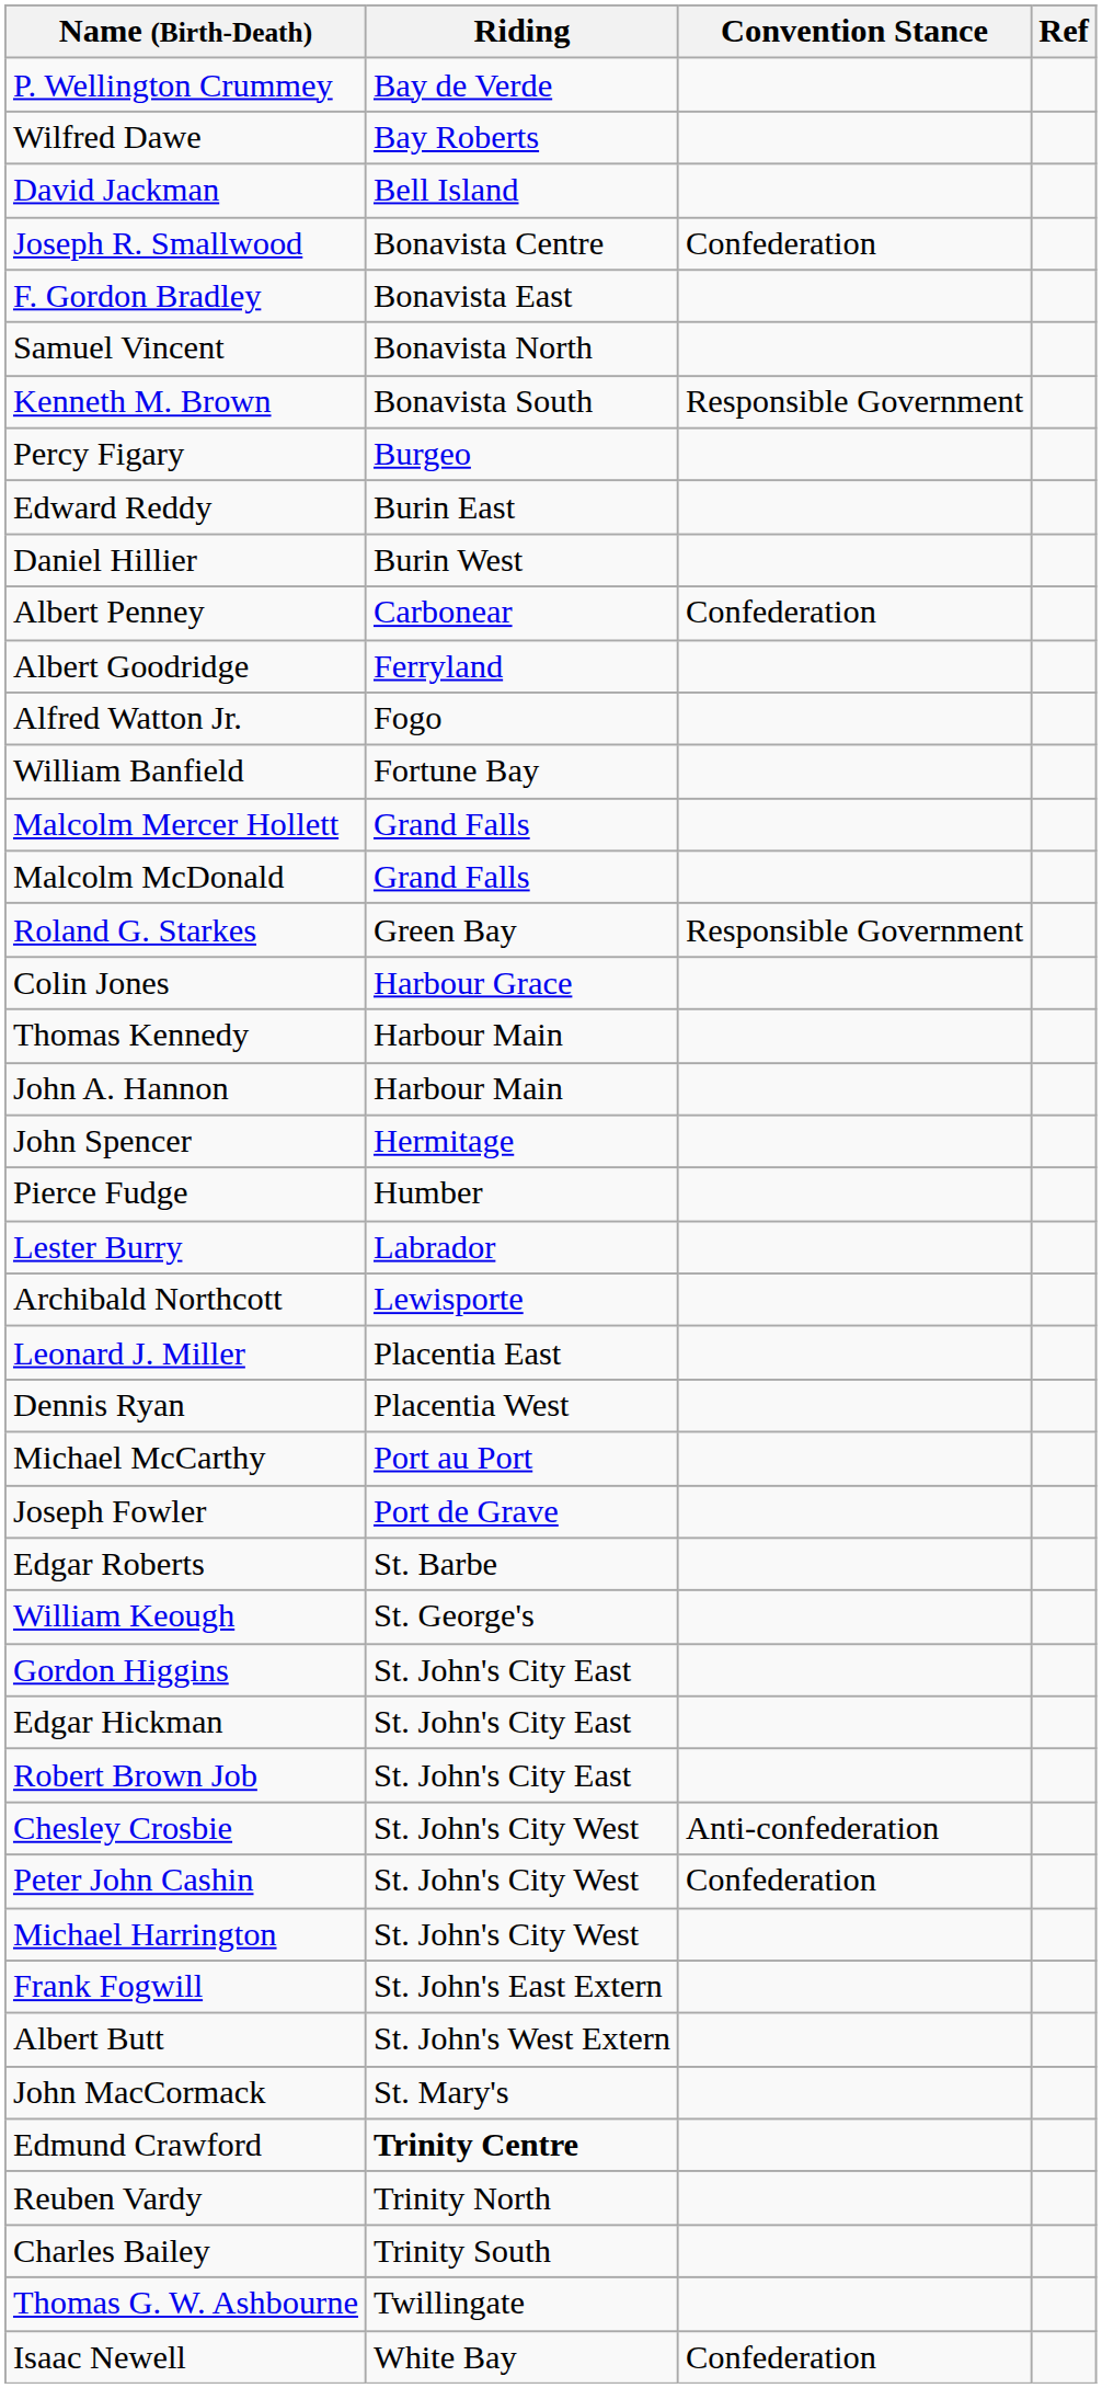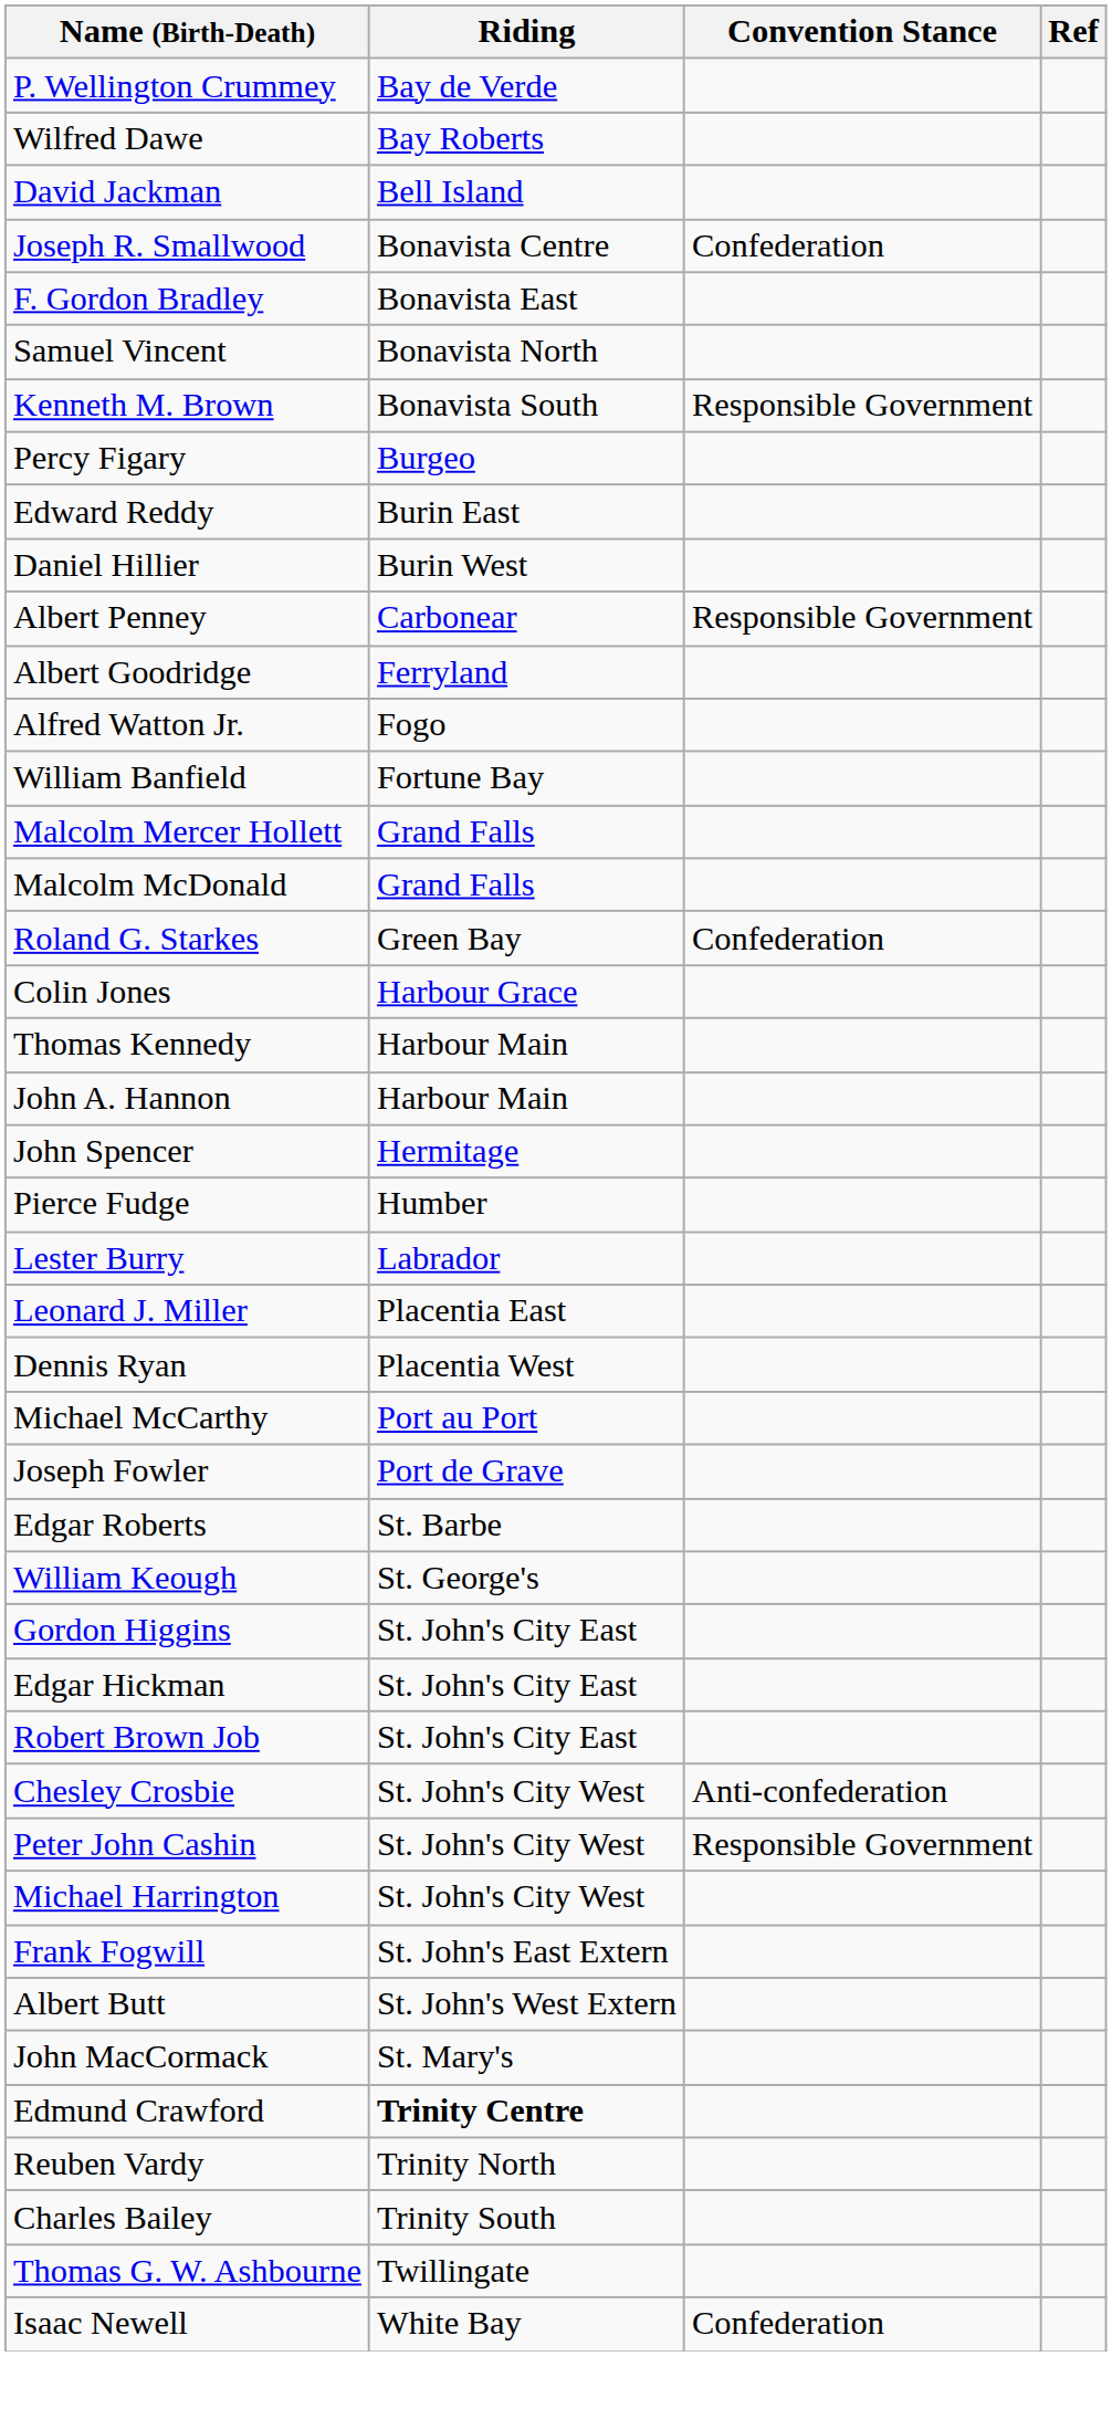 <table class="wikitable sortable">
 <tr>
 <th>Name <small>(Birth-Death)</small></th>
 <th>Riding</th>
 <th>Convention Stance</th>
 <th>Ref</th>
 </tr>
 <tr>
 <td><a href='#'>P. Wellington Crummey</a></td>
 <td><a href='#'>Bay de Verde</a></td>
 <td></td>
 <td></td>
 </tr>
 <tr>
 <td>Wilfred Dawe</td>
 <td><a href='#'>Bay Roberts</a></td>
 <td></td>
 <td></td>
 </tr>
 <tr>
 <td><a href='#'>David Jackman</a></td>
 <td><a href='#'>Bell Island</a></td>
 <td></td>
 <td></td>
 </tr>
 <tr>
 <td><a href='#'>Joseph R. Smallwood</a></td>
 <td>Bonavista Centre</td>
 <td>Confederation</td>
 <td></td>
 </tr>
 <tr>
 <td><a href='#'>F. Gordon Bradley</a></td>
 <td>Bonavista East</td>
 <td></td>
 <td></td>
 </tr>
 <tr>
 <td>Samuel Vincent</td>
 <td>Bonavista North</td>
 <td></td>
 <td></td>
 </tr>
 <tr>
 <td><a href='#'>Kenneth M. Brown</a></td>
 <td>Bonavista South</td>
 <td>Responsible Government</td>
 <td></td>
 </tr>
 <tr>
 <td>Percy Figary</td>
 <td><a href='#'>Burgeo</a></td>
 <td></td>
 <td></td>
 </tr>
 <tr>
 <td>Edward Reddy</td>
 <td>Burin East</td>
 <td></td>
 <td></td>
 </tr>
 <tr>
 <td>Daniel Hillier</td>
 <td>Burin West</td>
 <td></td>
 <td></td>
 </tr>
 <tr>
 <td>Albert Penney</td>
 <td><a href='#'>Carbonear</a></td>
-<td>Confederation</td>
+<td>Responsible Government</td>
 <td></td>
 </tr>
 <tr>
 <td>Albert Goodridge</td>
 <td><a href='#'>Ferryland</a></td>
 <td></td>
 <td></td>
 </tr>
 <tr>
 <td>Alfred Watton Jr.</td>
 <td>Fogo</td>
 <td></td>
 <td></td>
 </tr>
 <tr>
 <td>William Banfield</td>
 <td>Fortune Bay</td>
 <td></td>
 <td></td>
 </tr>
 <tr>
 <td><a href='#'>Malcolm Mercer Hollett</a></td>
 <td><a href='#'>Grand Falls</a></td>
 <td></td>
 <td></td>
 </tr>
 <tr>
 <td>Malcolm McDonald</td>
 <td><a href='#'>Grand Falls</a></td>
 <td></td>
 <td></td>
 </tr>
 <tr>
 <td><a href='#'>Roland G. Starkes</a></td>
 <td>Green Bay</td>
-<td>Responsible Government</td>
+<td>Confederation</td>
 <td></td>
 </tr>
 <tr>
 <td>Colin Jones</td>
 <td><a href='#'>Harbour Grace</a></td>
 <td></td>
 <td></td>
 </tr>
 <tr>
 <td>Thomas Kennedy</td>
 <td>Harbour Main</td>
 <td></td>
 <td></td>
 </tr>
 <tr>
 <td>John A. Hannon</td>
 <td>Harbour Main</td>
 <td></td>
 <td></td>
 </tr>
 <tr>
 <td>John Spencer</td>
 <td><a href='#'>Hermitage</a></td>
 <td></td>
 <td></td>
 </tr>
 <tr>
 <td>Pierce Fudge</td>
 <td>Humber</td>
 <td></td>
 <td></td>
 </tr>
 <tr>
 <td><a href='#'>Lester Burry</a></td>
 <td><a href='#'>Labrador</a></td>
-<td></td>
-<td></td>
-</tr>
-<tr>
-<td>Archibald Northcott</td>
-<td><a href='#'>Lewisporte</a></td>
 <td></td>
 <td></td>
 </tr>
 <tr>
 <td><a href='#'>Leonard J. Miller</a></td>
 <td>Placentia East</td>
 <td></td>
 <td></td>
 </tr>
 <tr>
 <td>Dennis Ryan</td>
 <td>Placentia West</td>
 <td></td>
 <td></td>
 </tr>
 <tr>
 <td>Michael McCarthy</td>
 <td><a href='#'>Port au Port</a></td>
 <td></td>
 <td></td>
 </tr>
 <tr>
 <td>Joseph Fowler</td>
 <td><a href='#'>Port de Grave</a></td>
 <td></td>
 <td></td>
 </tr>
 <tr>
 <td>Edgar Roberts</td>
 <td>St. Barbe</td>
 <td></td>
 <td></td>
 </tr>
 <tr>
 <td><a href='#'>William Keough</a></td>
 <td>St. George's</td>
 <td></td>
 <td></td>
 </tr>
 <tr>
 <td><a href='#'>Gordon Higgins</a></td>
 <td>St. John's City East</td>
 <td></td>
 <td></td>
 </tr>
 <tr>
 <td>Edgar Hickman</td>
 <td>St. John's City East</td>
 <td></td>
 <td></td>
 </tr>
 <tr>
 <td><a href='#'>Robert Brown Job</a></td>
 <td>St. John's City East</td>
 <td></td>
 <td></td>
 </tr>
 <tr>
 <td><a href='#'>Chesley Crosbie</a></td>
 <td>St. John's City West</td>
 <td>Anti-confederation</td>
 <td></td>
 </tr>
 <tr>
 <td><a href='#'>Peter John Cashin</a></td>
 <td>St. John's City West</td>
-<td>Confederation</td>
+<td>Responsible Government</td>
 <td></td>
 </tr>
 <tr>
 <td><a href='#'>Michael Harrington</a></td>
 <td>St. John's City West</td>
 <td></td>
 <td></td>
 </tr>
 <tr>
 <td><a href='#'>Frank Fogwill</a></td>
 <td>St. John's East Extern</td>
 <td></td>
 <td></td>
 </tr>
 <tr>
 <td>Albert Butt</td>
 <td>St. John's West Extern</td>
 <td></td>
 <td></td>
 </tr>
 <tr>
 <td>John MacCormack</td>
 <td>St. Mary's</td>
 <td></td>
 <td></td>
 </tr>
 <tr>
 <td>Edmund Crawford</td>
 <td><strong>Trinity Centre</strong></td>
 <td></td>
 <td></td>
 </tr>
 <tr>
 <td>Reuben Vardy</td>
 <td>Trinity North</td>
 <td></td>
 <td></td>
 </tr>
 <tr>
 <td>Charles Bailey</td>
 <td>Trinity South</td>
 <td></td>
 <td></td>
 </tr>
 <tr>
 <td><a href='#'> Thomas G. W. Ashbourne</a></td>
 <td>Twillingate</td>
 <td></td>
 <td></td>
 </tr>
 <tr>
 <td>Isaac Newell</td>
 <td>White Bay</td>
 <td>Confederation</td>
 <td></td>
 </tr>
 </table>
